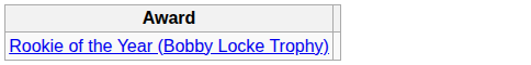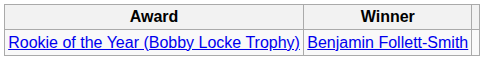 <table class="wikitable">
 <tr>
 <th>Award</th>
+<th>Winner</th>
 <th></th>
 </tr>
 <tr>
 <td><a href='#'>Rookie of the Year (Bobby Locke Trophy)</a></td>
+<td> <a href='#'>Benjamin Follett-Smith</a></td>
 <td></td>
 </tr>
 </table>
